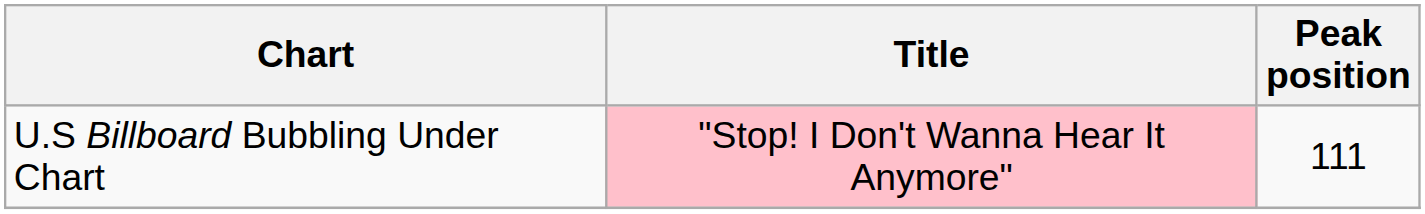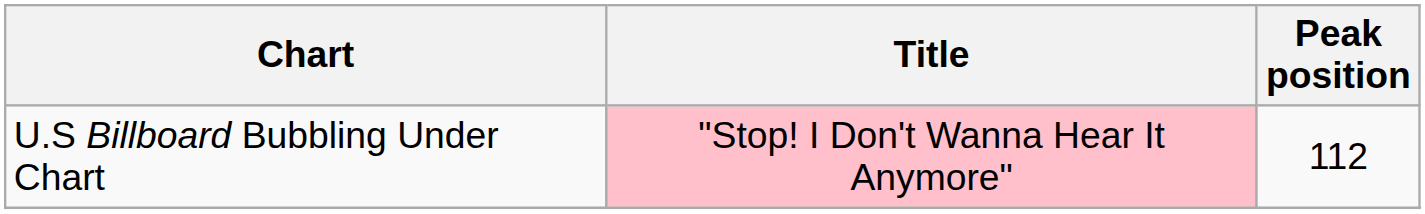 <table class="wikitable">
 <tr>
 <th>Chart</th>
 <th>Title</th>
 <th>Peak<br>position</th>
 </tr>
 <tr>
 <td>U.S <em>Billboard</em> Bubbling Under Chart</td>
 <td align="center" style="background: pink;">"Stop! I Don't Wanna Hear It Anymore"</td>
-<td align="center">111</td>
+<td align="center">112</td>
 </tr>
 <tr>
 </tr>
 </table>
